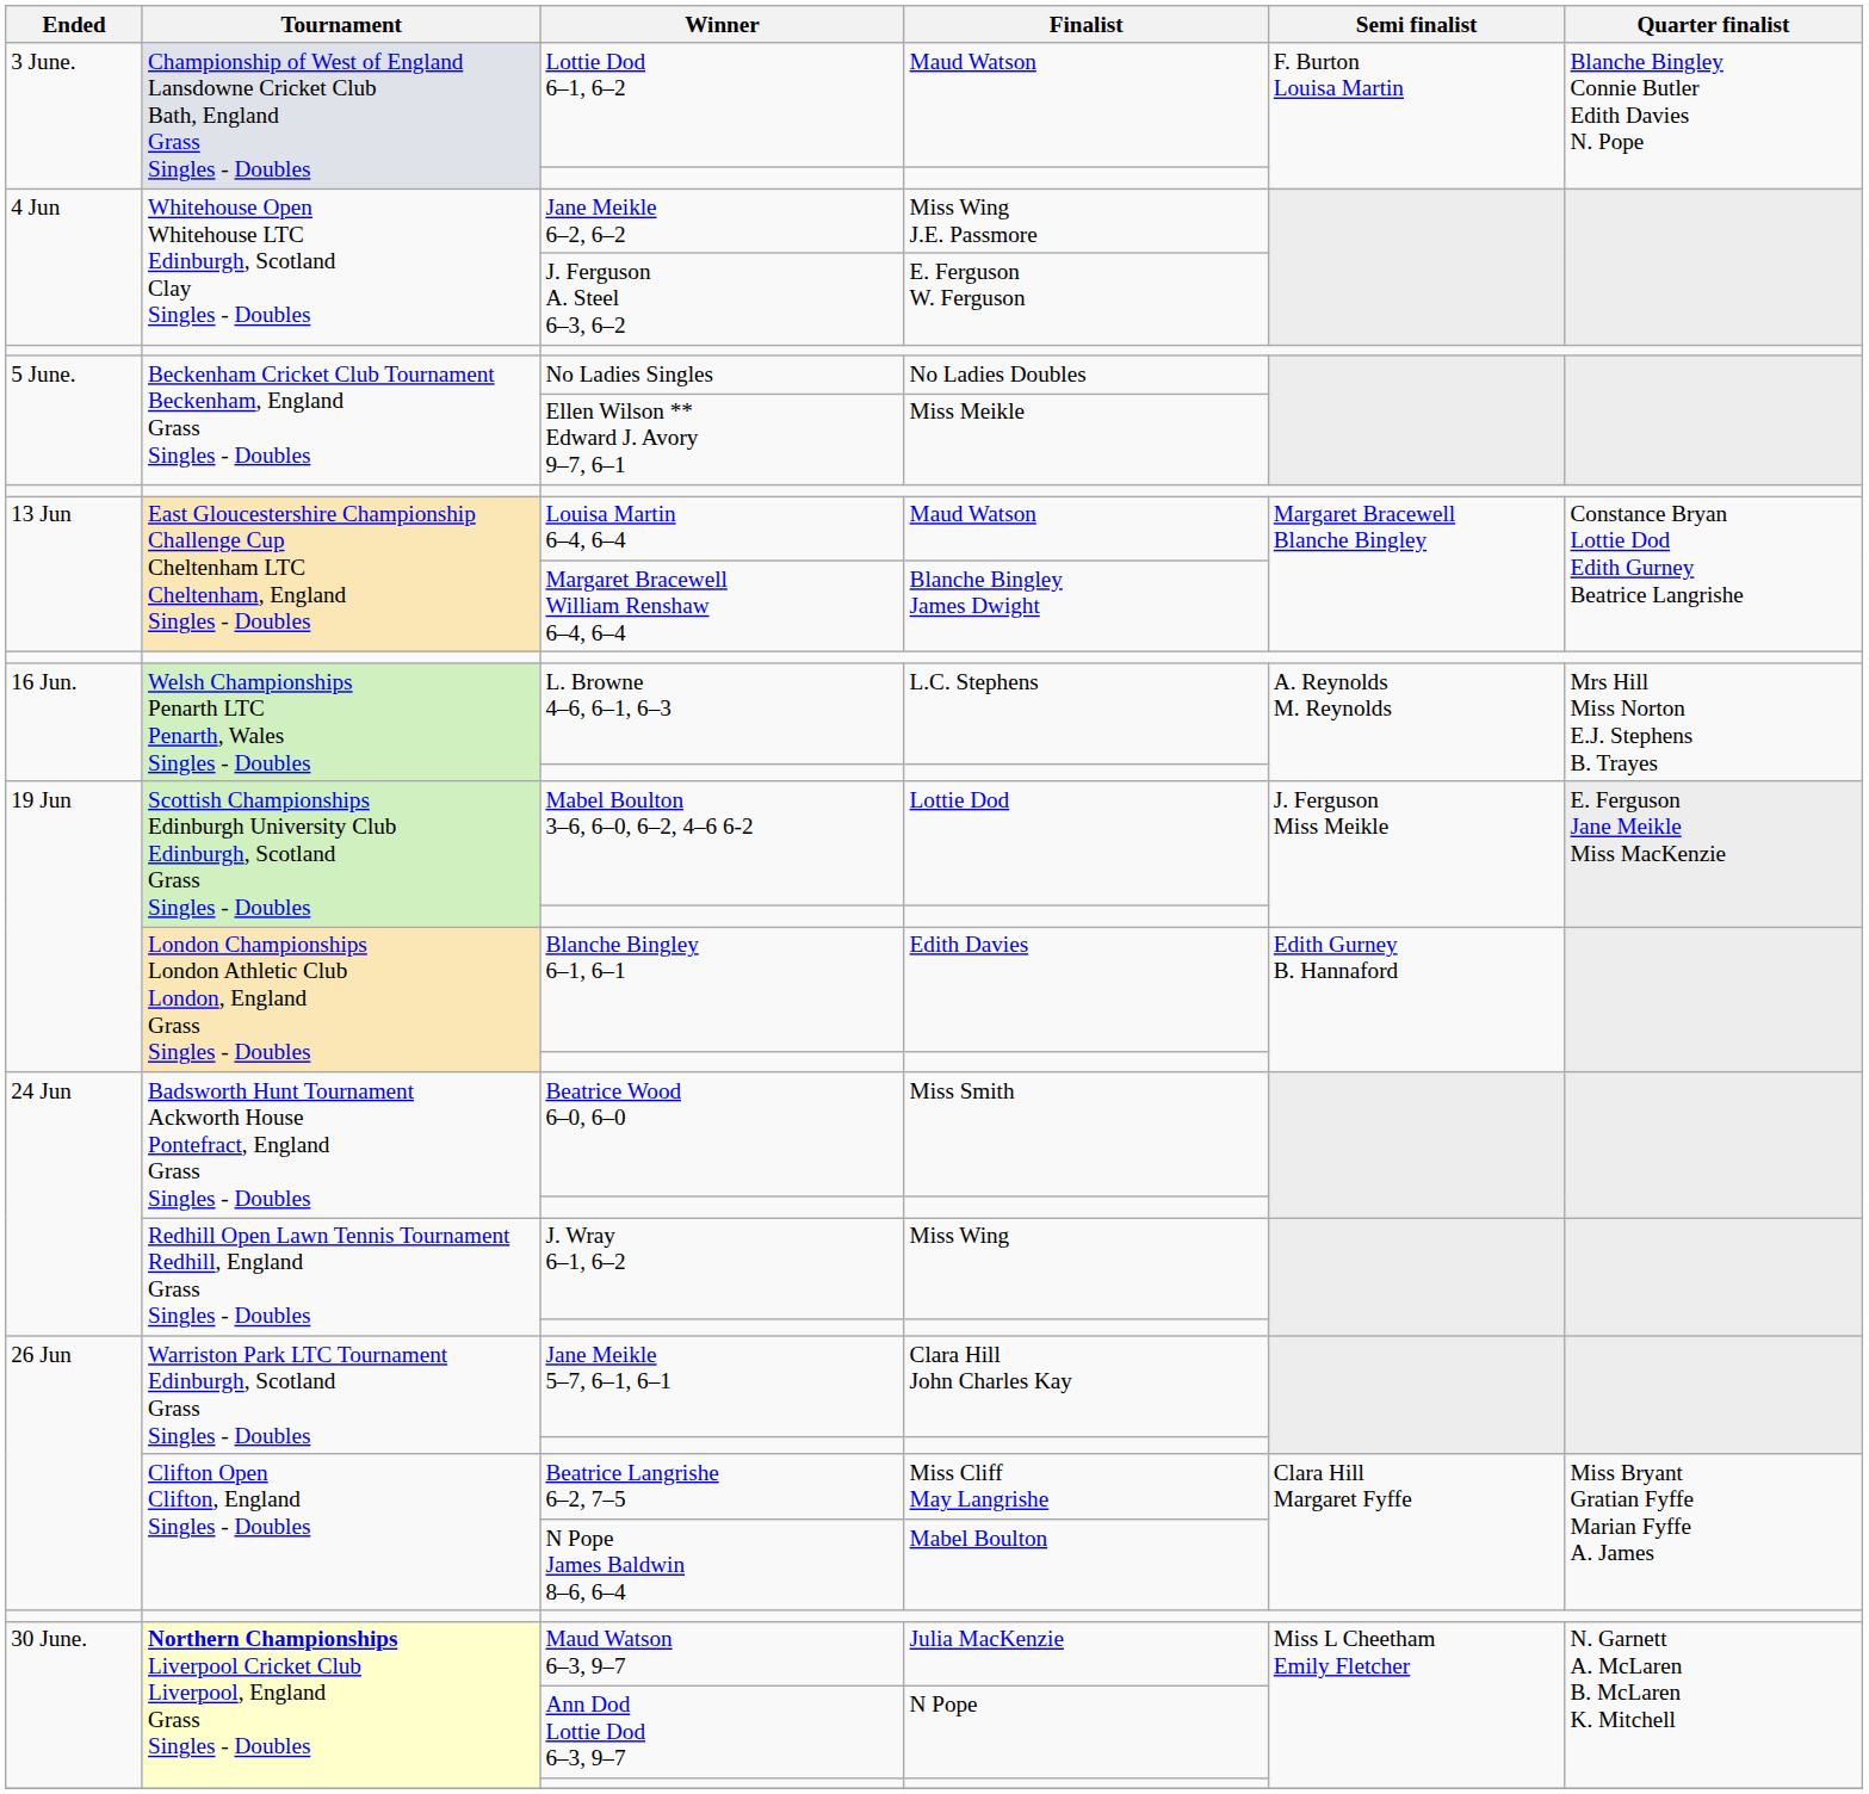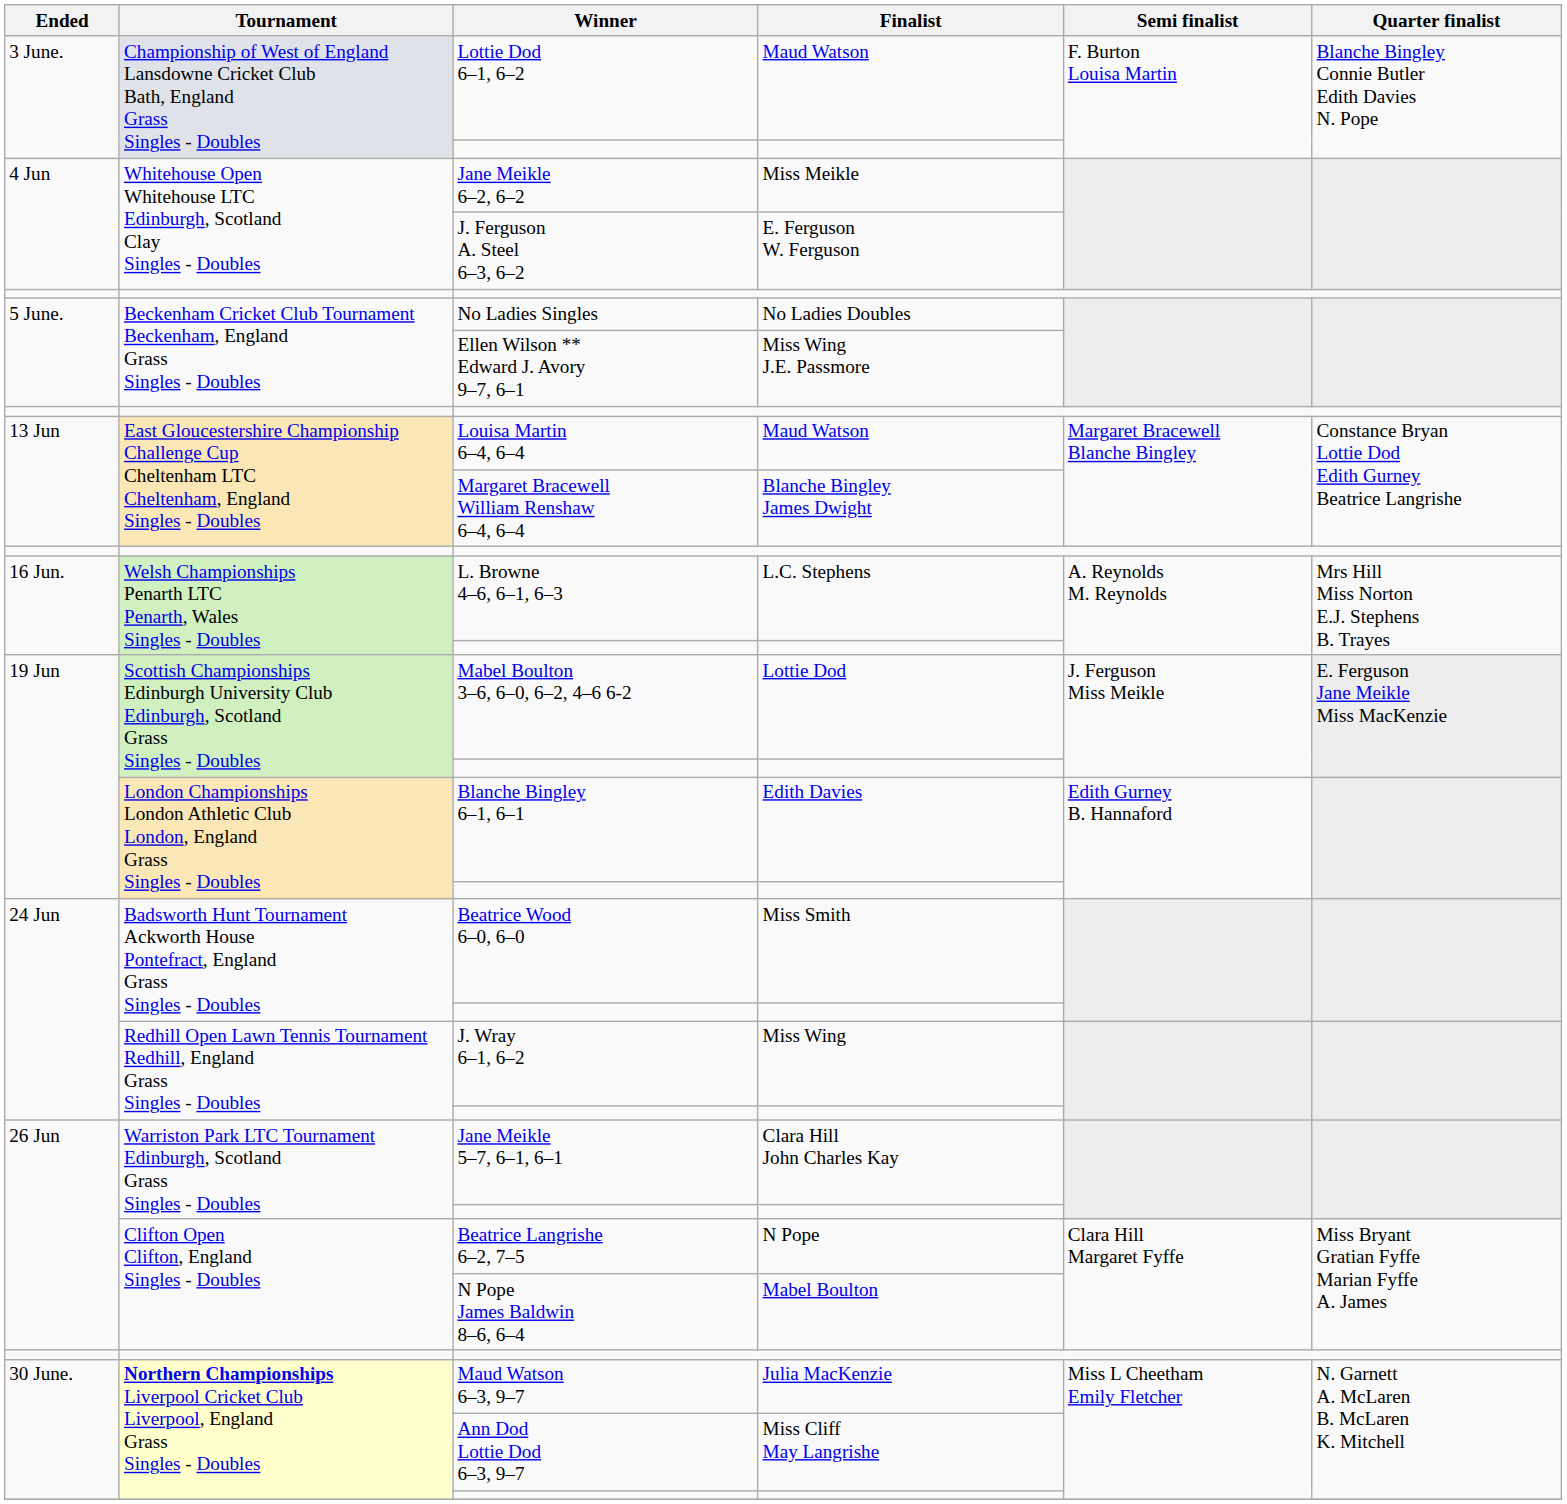 <table class="wikitable" style="font-size:85%;">
 <tr>
 <th width="75">Ended</th>
 <th width="230">Tournament</th>
 <th width="210">Winner</th>
 <th width="210">Finalist</th>
 <th width="170">Semi finalist</th>
 <th width="170">Quarter finalist</th>
 </tr>
 <tr valign=top>
 <td rowspan=2>3 June.</td>
 <td style="background:#dfe2e9" rowspan=2><a href='#'>Championship of West of England</a><br>Lansdowne Cricket Club<br>Bath, England<br><a href='#'>Grass</a><br><a href='#'>Singles</a> - <a href='#'>Doubles</a></td>
 <td> <a href='#'>Lottie Dod</a><br>6–1, 6–2</td>
 <td> <a href='#'>Maud Watson</a></td>
 <td rowspan=2> F. Burton <br>  <a href='#'>Louisa Martin</a></td>
 <td rowspan=2> <a href='#'>Blanche Bingley</a><br>  Connie Butler<br> Edith Davies<br> N. Pope</td>
 </tr>
 <tr valign=top>
 <td></td>
 <td></td>
 </tr>
 <tr valign=top>
 <td rowspan=2>4 Jun</td>
 <td rowspan=2><a href='#'>Whitehouse Open</a><br> Whitehouse LTC<br><a href='#'>Edinburgh</a>, Scotland<br>Clay<br><a href='#'>Singles</a> - <a href='#'>Doubles</a></td>
 <td> <a href='#'>Jane Meikle</a><br>6–2, 6–2</td>
-<td> Miss Wing<br> J.E. Passmore</td>
+<td> Miss Meikle</td>
 <td style="background:#ededed;" rowspan=2></td>
 <td style="background:#ededed;" rowspan=2></td>
 </tr>
 <tr valign=top>
 <td> J. Ferguson<br> A. Steel <br>6–3, 6–2</td>
 <td> E. Ferguson<br> W. Ferguson</td>
 </tr>
 <tr valign=top>
 <td></td>
 <td></td>
 </tr>
 <tr valign=top>
 <td rowspan=2>5 June.</td>
 <td rowspan=2><a href='#'>Beckenham Cricket Club Tournament</a><br><a href='#'>Beckenham</a>, England<br>Grass<br><a href='#'>Singles</a> - <a href='#'>Doubles</a></td>
 <td>No Ladies Singles</td>
 <td>No Ladies Doubles</td>
 <td style="background:#ededed;" rowspan=2></td>
 <td style="background:#ededed;" rowspan=2></td>
 </tr>
 <tr valign=top>
 <td> Ellen Wilson  **<br> Edward J. Avory<br>9–7, 6–1</td>
-<td> Miss Meikle</td>
+<td> Miss Wing<br> J.E. Passmore</td>
 </tr>
 <tr valign=top>
 <td></td>
 <td></td>
 </tr>
 <tr valign=top>
 <td rowspan=2>13 Jun</td>
 <td style="background:#fae7b5" rowspan=2><a href='#'>East Gloucestershire Championship Challenge Cup</a><br> Cheltenham LTC<br> <a href='#'>Cheltenham</a>, England<br><a href='#'>Singles</a> - <a href='#'>Doubles</a></td>
 <td> <a href='#'>Louisa Martin</a><br>6–4, 6–4</td>
 <td> <a href='#'>Maud Watson</a></td>
 <td rowspan=2> <a href='#'>Margaret Bracewell</a> <br> <a href='#'>Blanche Bingley</a></td>
 <td rowspan=2> Constance Bryan<br> <a href='#'>Lottie Dod</a><br>  <a href='#'>Edith Gurney</a><br>  Beatrice Langrishe</td>
 </tr>
 <tr valign=top>
 <td> <a href='#'>Margaret Bracewell</a><br>  <a href='#'>William Renshaw</a><br>6–4, 6–4</td>
 <td> <a href='#'>Blanche Bingley</a><br> <a href='#'>James Dwight</a></td>
 </tr>
 <tr valign=top>
 <td></td>
 <td></td>
 </tr>
 <tr valign=top>
 <td rowspan=2>16 Jun.</td>
 <td style="background:#d0f0c0" rowspan=2><a href='#'>Welsh Championships</a> <br>Penarth LTC<br><a href='#'>Penarth</a>, Wales<br><a href='#'>Singles</a> - <a href='#'>Doubles</a></td>
 <td> L. Browne<br>4–6, 6–1, 6–3</td>
 <td> L.C. Stephens</td>
 <td rowspan=2> A. Reynolds <br> M. Reynolds</td>
 <td rowspan=2> Mrs Hill<br> Miss Norton<br> E.J. Stephens<br> B. Trayes</td>
 </tr>
 <tr valign=top>
 <td></td>
 <td></td>
 </tr>
 <tr valign=top>
 <td rowspan=4>19 Jun</td>
 <td style="background:#d0f0c0" rowspan=2><a href='#'>Scottish Championships</a><br> Edinburgh University Club <br><a href='#'>Edinburgh</a>, Scotland<br>Grass <br><a href='#'>Singles</a> - <a href='#'>Doubles</a></td>
 <td> <a href='#'>Mabel Boulton</a><br>3–6, 6–0, 6–2, 4–6 6-2</td>
 <td>  <a href='#'>Lottie Dod</a></td>
 <td rowspan=2> J. Ferguson<br>  Miss Meikle</td>
 <td style="background:#ededed;" rowspan=2> E. Ferguson <br>   <a href='#'>Jane Meikle</a><br>   Miss MacKenzie</td>
 </tr>
 <tr valign=top>
 <td></td>
 <td></td>
 </tr>
 <tr valign=top>
 <td style="background:#fae7b5" rowspan=2><a href='#'>London Championships</a><br>London Athletic Club<br><a href='#'>London</a>, England<br>Grass <br><a href='#'>Singles</a> - <a href='#'>Doubles</a></td>
 <td> <a href='#'>Blanche Bingley</a><br>6–1, 6–1</td>
 <td> <a href='#'>Edith Davies</a></td>
 <td rowspan=2> <a href='#'>Edith Gurney</a> <br> B. Hannaford</td>
 <td style="background:#ededed;" rowspan=2></td>
 </tr>
 <tr valign=top>
 <td></td>
 <td></td>
 </tr>
 <tr valign=top>
 <td rowspan=4>24 Jun</td>
 <td rowspan=2><a href='#'>Badsworth Hunt Tournament</a><br>Ackworth House<br><a href='#'>Pontefract</a>, England<br>Grass<br><a href='#'>Singles</a> - <a href='#'>Doubles</a></td>
 <td>  <a href='#'>Beatrice Wood</a><br>6–0, 6–0</td>
 <td> Miss Smith</td>
 <td style="background:#ededed;" rowspan=2></td>
 <td style="background:#ededed;" rowspan=2></td>
 </tr>
 <tr valign=top>
 <td></td>
 <td></td>
 </tr>
 <tr valign=top>
 <td rowspan=2><a href='#'>Redhill Open Lawn Tennis Tournament</a><br><a href='#'>Redhill</a>, England<br>Grass<br><a href='#'>Singles</a> - <a href='#'>Doubles</a></td>
 <td> J. Wray<br>6–1, 6–2</td>
 <td> Miss Wing</td>
 <td style="background:#ededed;" rowspan=2></td>
 <td style="background:#ededed;" rowspan=2></td>
 </tr>
 <tr valign=top>
 <td></td>
 <td></td>
 </tr>
 <tr valign=top>
 <td rowspan=4>26 Jun</td>
 <td rowspan=2><a href='#'>Warriston Park LTC Tournament</a><br><a href='#'>Edinburgh</a>, Scotland<br>Grass <br><a href='#'>Singles</a> - <a href='#'>Doubles</a></td>
 <td> <a href='#'>Jane Meikle</a><br>5–7, 6–1, 6–1</td>
 <td> Clara Hill<br> John Charles Kay</td>
 <td style="background:#ededed;" rowspan=2></td>
 <td style="background:#ededed;" rowspan=2></td>
 </tr>
 <tr valign=top>
 <td></td>
 <td></td>
 </tr>
 <tr valign=top>
 <td rowspan=2><a href='#'>Clifton Open</a><br><a href='#'>Clifton</a>, England<br><a href='#'>Singles</a> - <a href='#'>Doubles</a></td>
 <td> <a href='#'>Beatrice Langrishe</a><br>6–2, 7–5</td>
-<td> Miss Cliff<br> <a href='#'>May Langrishe</a></td>
+<td> N Pope</td>
 <td rowspan=2>  Clara Hill <br>  Margaret Fyffe</td>
 <td rowspan=2> Miss Bryant<br> Gratian Fyffe <br>  Marian Fyffe<br>  A. James</td>
 </tr>
 <tr valign=top>
 <td> N Pope<br> <a href='#'>James Baldwin</a><br>8–6, 6–4</td>
 <td> <a href='#'>Mabel Boulton</a></td>
 </tr>
 <tr valign=top>
 <td></td>
 <td></td>
 </tr>
 <tr valign=top>
 <td rowspan=3>30 June.</td>
 <td style="background:#ffc;" rowspan=3><strong><a href='#'>Northern Championships</a></strong> <br><a href='#'>Liverpool Cricket Club</a> <br><a href='#'>Liverpool</a>, England<br>Grass<br><a href='#'>Singles</a> - <a href='#'>Doubles</a></td>
 <td>  <a href='#'>Maud Watson</a> <br>6–3, 9–7</td>
 <td> <a href='#'>Julia MacKenzie</a></td>
 <td rowspan=3> Miss L Cheetham  <br> <a href='#'>Emily Fletcher</a></td>
 <td rowspan=3> N. Garnett<br> A. McLaren<br> B. McLaren<br> K. Mitchell</td>
 </tr>
 <tr valign=top>
 <td> <a href='#'>Ann Dod</a><br>  <a href='#'>Lottie Dod</a><br>6–3, 9–7</td>
-<td> N Pope</td>
+<td> Miss Cliff<br> <a href='#'>May Langrishe</a></td>
 </tr>
 <tr valign=top>
 <td></td>
 <td></td>
 </tr>
 <tr valign=top>
 </tr>
 </table>
